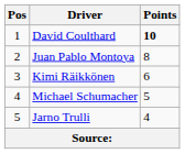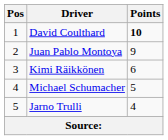 <table class="wikitable" style="font-size: 85%;">
 <tr>
 <th>Pos</th>
 <th>Driver</th>
 <th>Points</th>
 </tr>
 <tr>
 <td align="center">1</td>
 <td> <a href='#'>David Coulthard</a></td>
 <td><strong>10</strong></td>
 </tr>
 <tr>
 <td align="center">2</td>
 <td> <a href='#'>Juan Pablo Montoya</a></td>
-<td>8</td>
+<td>9</td>
 </tr>
 <tr>
 <td align="center">3</td>
 <td> <a href='#'>Kimi Räikkönen</a></td>
 <td>6</td>
 </tr>
 <tr>
 <td align="center">4</td>
 <td> <a href='#'>Michael Schumacher</a></td>
 <td>5</td>
 </tr>
 <tr>
 <td align="center">5</td>
 <td> <a href='#'>Jarno Trulli</a></td>
 <td>4</td>
 </tr>
 <tr>
 <th colspan=3>Source:</th>
 </tr>
 </table>
